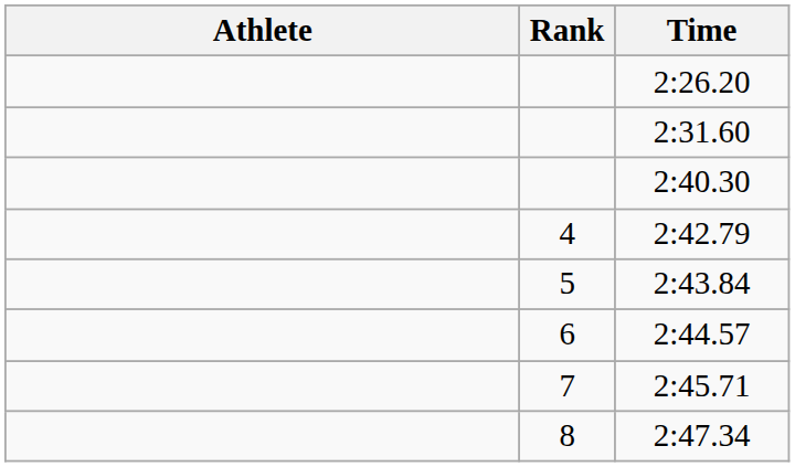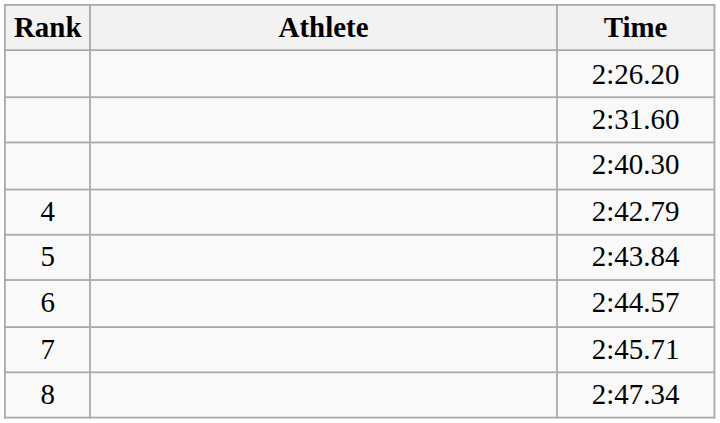 <table class=wikitable style="text-align:center">
 <tr>
+<th width=40>Rank</th>
 <th width=250>Athlete</th>
-<th width=40>Rank</th>
 <th width=80>Time</th>
 </tr>
 <tr>
+<td></td>
 <td align=left></td>
-<td></td>
 <td>2:26.20</td>
 </tr>
 <tr>
+<td></td>
 <td align=left></td>
-<td></td>
 <td>2:31.60</td>
 </tr>
 <tr>
+<td></td>
 <td align=left></td>
-<td></td>
 <td>2:40.30</td>
 </tr>
 <tr>
+<td>4</td>
 <td align=left></td>
-<td>4</td>
 <td>2:42.79</td>
 </tr>
 <tr>
+<td>5</td>
 <td align=left></td>
-<td>5</td>
 <td>2:43.84</td>
 </tr>
 <tr>
+<td>6</td>
 <td align=left></td>
-<td>6</td>
 <td>2:44.57</td>
 </tr>
 <tr>
+<td>7</td>
 <td align=left></td>
-<td>7</td>
 <td>2:45.71</td>
 </tr>
 <tr>
+<td>8</td>
 <td align=left></td>
-<td>8</td>
 <td>2:47.34</td>
 </tr>
 </table>
